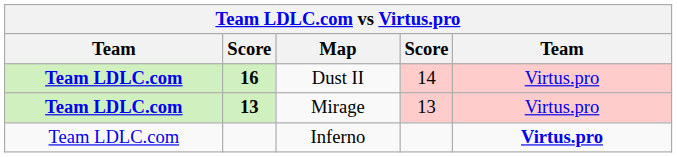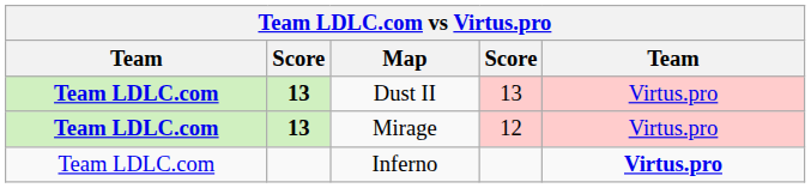 <table class="wikitable" style="text-align: center;">
 <tr>
 <th colspan=5><a href='#'>Team LDLC.com</a> vs <a href='#'>Virtus.pro</a></th>
 </tr>
 <tr>
 <th width="181px">Team</th>
 <th width="20px">Score</th>
 <th width="100px">Map</th>
 <th width="20px">Score</th>
 <th width="181px">Team</th>
 </tr>
 <tr>
 <td style="background: #D0F0C0;"><strong><a href='#'>Team LDLC.com</a></strong></td>
-<td style="background: #D0F0C0;"><strong>16</strong></td>
+<td style="background: #D0F0C0;"><strong>13</strong></td>
 <td>Dust II</td>
-<td style="background: #FFCCCC;">14</td>
+<td style="background: #FFCCCC;">13</td>
 <td style="background: #FFCCCC;"><a href='#'>Virtus.pro</a></td>
 </tr>
 <tr>
 <td style="background: #D0F0C0;"><strong><a href='#'>Team LDLC.com</a></strong></td>
 <td style="background: #D0F0C0;"><strong>13</strong></td>
 <td>Mirage</td>
-<td style="background: #FFCCCC;">13</td>
+<td style="background: #FFCCCC;">12</td>
 <td style="background: #FFCCCC;"><a href='#'>Virtus.pro</a></td>
 </tr>
 <tr>
 <td><a href='#'>Team LDLC.com</a></td>
 <td></td>
 <td>Inferno</td>
 <td></td>
 <td><strong><a href='#'>Virtus.pro</a></strong></td>
 </tr>
 </table>
